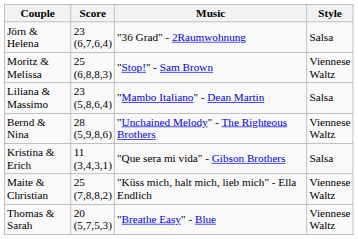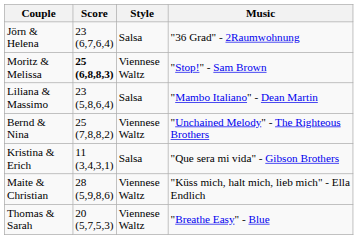 <table class="wikitable" width="80%">
 <tr>
 <th width="20%">Couple</th>
 <th width="10%">Score</th>
+<th width="15%">Style</th>
 <th width="60%">Music</th>
-<th width="15%">Style</th>
 </tr>
 <tr>
 <td>Jörn & Helena</td>
 <td>23 (6,7,6,4)</td>
+<td>Salsa</td>
 <td>"36 Grad" - <a href='#'>2Raumwohnung</a></td>
-<td>Salsa</td>
 </tr>
 <tr>
 <td>Moritz & Melissa</td>
-<td>25 (6,8,8,3)</td>
+<td><strong>25 (6,8,8,3)</strong></td>
+<td>Viennese Waltz</td>
 <td>"<a href='#'>Stop!</a>" - <a href='#'>Sam Brown</a></td>
-<td>Viennese Waltz</td>
 </tr>
 <tr>
 <td>Liliana & Massimo</td>
 <td>23 (5,8,6,4)</td>
+<td>Salsa</td>
 <td>"<a href='#'>Mambo Italiano</a>" - <a href='#'>Dean Martin</a></td>
-<td>Salsa</td>
 </tr>
 <tr>
 <td>Bernd & Nina</td>
-<td>28 (5,9,8,6)</td>
+<td>25 (7,8,8,2)</td>
+<td>Viennese Waltz</td>
 <td>"<a href='#'>Unchained Melody</a>" - <a href='#'>The Righteous Brothers</a></td>
-<td>Viennese Waltz</td>
 </tr>
 <tr>
 <td>Kristina & Erich</td>
 <td>11 (3,4,3,1)</td>
+<td>Salsa</td>
 <td>"Que sera mi vida" - <a href='#'>Gibson Brothers</a></td>
-<td>Salsa</td>
 </tr>
 <tr>
 <td>Maite & Christian</td>
-<td>25 (7,8,8,2)</td>
+<td>28 (5,9,8,6)</td>
+<td>Viennese Waltz</td>
 <td>"Küss mich, halt mich, lieb mich" - Ella Endlich</td>
-<td>Viennese Waltz</td>
 </tr>
 <tr>
 <td>Thomas & Sarah</td>
 <td>20 (5,7,5,3)</td>
+<td>Viennese Waltz</td>
 <td>"<a href='#'>Breathe Easy</a>" - <a href='#'>Blue</a></td>
-<td>Viennese Waltz</td>
 </tr>
 </table>
